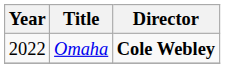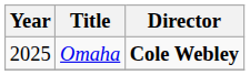 <table class="wikitable">
 <tr>
 <th>Year</th>
 <th>Title</th>
 <th>Director</th>
 </tr>
 <tr>
-<td>2022</td>
+<td>2025</td>
 <td><em><a href='#'>Omaha</a></em></td>
 <td><strong>Cole Webley</strong></td>
 </tr>
 <tr>
 </tr>
 </table>
